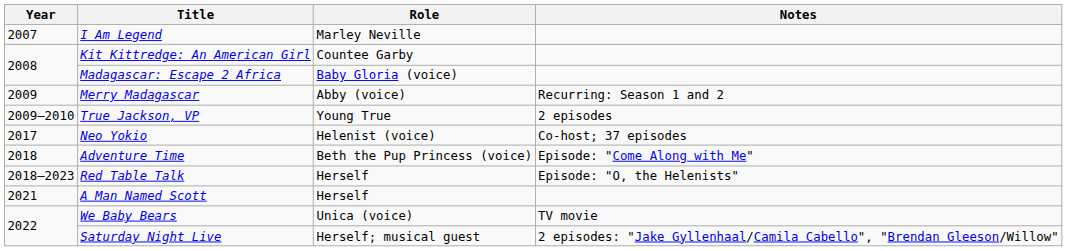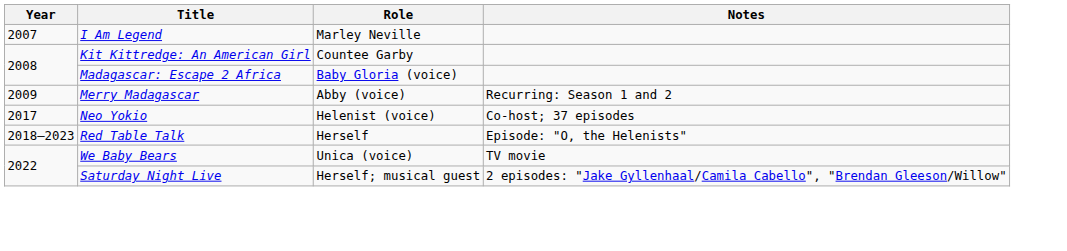 <table class="wikitable plainrowheaders" style="text-align:left;">
 <tr>
 <th>Year</th>
 <th>Title</th>
 <th>Role</th>
 <th>Notes</th>
 </tr>
 <tr>
 <td>2007</td>
 <td><em><a href='#'>I Am Legend</a></em></td>
 <td>Marley Neville</td>
 <td></td>
 </tr>
 <tr>
 <td rowspan=2>2008</td>
 <td><em><a href='#'>Kit Kittredge: An American Girl</a></em></td>
 <td>Countee Garby</td>
 <td></td>
 </tr>
 <tr>
 <td><em><a href='#'>Madagascar: Escape 2 Africa</a></em></td>
 <td><a href='#'>Baby Gloria</a> (voice)</td>
 <td></td>
 </tr>
 <tr>
 <td>2009</td>
 <td><em><a href='#'>Merry Madagascar</a></em></td>
 <td>Abby (voice)</td>
 <td>Recurring: Season 1 and 2</td>
 </tr>
 <tr>
-<td>2009–2010</td>
-<td><em><a href='#'>True Jackson, VP</a></em></td>
-<td>Young True</td>
-<td>2 episodes</td>
-</tr>
-<tr>
 <td>2017</td>
 <td><em><a href='#'>Neo Yokio</a></em></td>
 <td>Helenist (voice)</td>
 <td>Co-host; 37 episodes</td>
 </tr>
 <tr>
-<td>2018</td>
-<td><em><a href='#'>Adventure Time</a></em></td>
-<td>Beth the Pup Princess (voice)</td>
-<td>Episode: "<a href='#'>Come Along with Me</a>"</td>
-</tr>
-<tr>
 <td>2018–2023</td>
 <td><em><a href='#'>Red Table Talk</a></em></td>
 <td>Herself</td>
 <td>Episode: "O, the Helenists"</td>
-</tr>
-<tr>
-<td>2021</td>
-<td><em><a href='#'>A Man Named Scott</a></em></td>
-<td>Herself</td>
-<td></td>
 </tr>
 <tr>
 <td rowspan=2>2022</td>
 <td><em><a href='#'>We Baby Bears</a></em></td>
 <td>Unica (voice)</td>
 <td>TV movie</td>
 </tr>
 <tr>
 <td><em><a href='#'>Saturday Night Live</a></em></td>
 <td>Herself; musical guest</td>
 <td>2 episodes: "<a href='#'>Jake Gyllenhaal</a>/<a href='#'>Camila Cabello</a>", "<a href='#'>Brendan Gleeson</a>/Willow"</td>
 </tr>
 </table>
